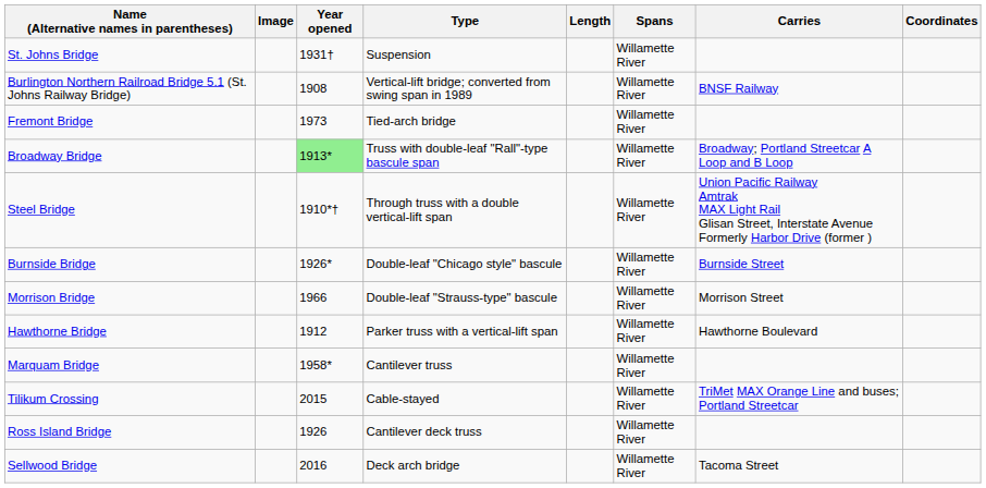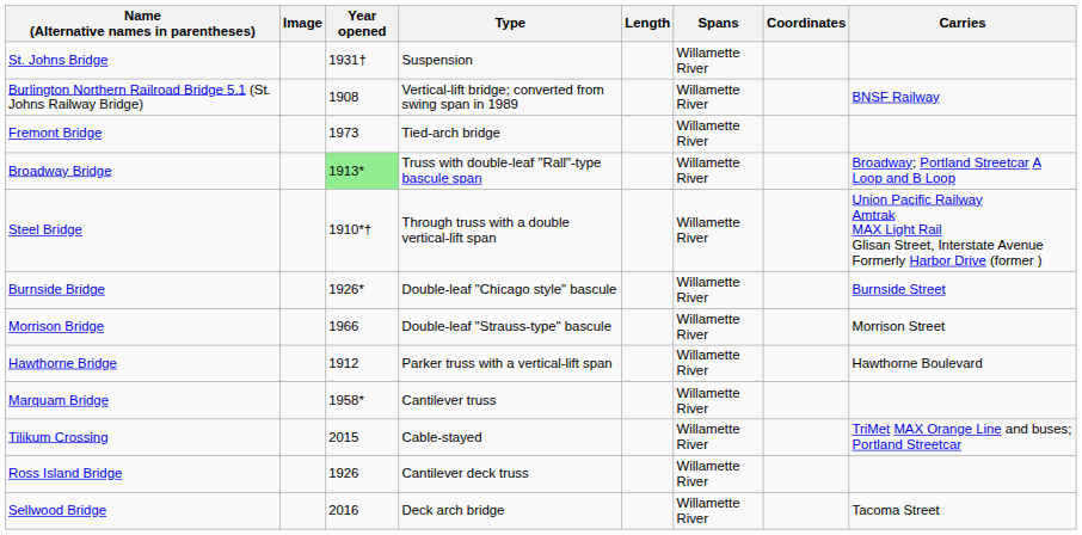 <table class="wikitable sortable" width="100%">
 <tr>
 <th scope="col">Name<br>(Alternative names in parentheses)</th>
 <th scope="col" class="unsortable">Image</th>
 <th scope="col">Year opened</th>
 <th scope="col">Type</th>
 <th scope="col">Length</th>
 <th scope="col">Spans</th>
+<th scope="col">Coordinates</th>
 <th scope="col">Carries</th>
-<th scope="col">Coordinates</th>
 </tr>
 <tr>
 <td><a href='#'>St. Johns Bridge</a></td>
 <td></td>
 <td>1931†</td>
 <td>Suspension</td>
 <td></td>
 <td>Willamette River</td>
 <td></td>
 <td></td>
 </tr>
 <tr>
 <td><a href='#'>Burlington Northern Railroad Bridge 5.1</a> (St. Johns Railway Bridge)</td>
 <td></td>
 <td>1908</td>
 <td>Vertical-lift bridge; converted from swing span in 1989</td>
 <td></td>
 <td>Willamette River</td>
+<td></td>
 <td><a href='#'>BNSF Railway</a></td>
-<td></td>
 </tr>
 <tr>
 <td><a href='#'>Fremont Bridge</a></td>
 <td></td>
 <td>1973</td>
 <td>Tied-arch bridge</td>
 <td></td>
 <td>Willamette River</td>
 <td></td>
 <td></td>
 </tr>
 <tr>
 <td><a href='#'>Broadway Bridge</a></td>
 <td></td>
 <td style="background: lightgreen;">1913*</td>
 <td>Truss with double-leaf "Rall"-type <a href='#'>bascule span</a></td>
 <td></td>
 <td>Willamette River</td>
+<td></td>
 <td><a href='#'>Broadway</a>; <a href='#'>Portland Streetcar</a> <a href='#'>A Loop and B Loop</a></td>
-<td></td>
 </tr>
 <tr>
 <td><a href='#'>Steel Bridge</a></td>
 <td></td>
 <td>1910*†</td>
 <td>Through truss with a double vertical-lift span</td>
 <td></td>
 <td>Willamette River</td>
+<td></td>
 <td><a href='#'>Union Pacific Railway</a><br><a href='#'>Amtrak</a><br><a href='#'>MAX Light Rail</a><br>Glisan Street, Interstate Avenue<br>Formerly <a href='#'>Harbor Drive</a> (former )</td>
-<td></td>
 </tr>
 <tr>
 <td><a href='#'>Burnside Bridge</a></td>
 <td></td>
 <td>1926*</td>
 <td>Double-leaf "Chicago style" bascule</td>
 <td></td>
 <td>Willamette River</td>
+<td></td>
 <td><a href='#'>Burnside Street</a></td>
-<td></td>
 </tr>
 <tr>
 <td><a href='#'>Morrison Bridge</a></td>
 <td></td>
 <td>1966</td>
 <td>Double-leaf "Strauss-type" bascule</td>
 <td></td>
 <td>Willamette River</td>
+<td></td>
 <td>Morrison Street</td>
-<td></td>
 </tr>
 <tr>
 <td><a href='#'>Hawthorne Bridge</a></td>
 <td></td>
 <td>1912</td>
 <td>Parker truss with a vertical-lift span</td>
 <td></td>
 <td>Willamette River</td>
+<td></td>
 <td>Hawthorne Boulevard</td>
-<td></td>
 </tr>
 <tr>
 <td><a href='#'>Marquam Bridge</a></td>
 <td></td>
 <td>1958*</td>
 <td>Cantilever truss</td>
 <td></td>
 <td>Willamette River</td>
 <td></td>
 <td></td>
 </tr>
 <tr>
 <td><a href='#'>Tilikum Crossing</a></td>
 <td></td>
 <td>2015</td>
 <td>Cable-stayed</td>
 <td></td>
 <td>Willamette River</td>
+<td></td>
 <td><a href='#'>TriMet</a> <a href='#'>MAX Orange Line</a> and buses; <a href='#'>Portland Streetcar</a></td>
-<td></td>
 </tr>
 <tr>
 <td><a href='#'>Ross Island Bridge</a></td>
 <td></td>
 <td>1926</td>
 <td>Cantilever deck truss</td>
 <td></td>
 <td>Willamette River</td>
 <td></td>
 <td></td>
 </tr>
 <tr>
 <td><a href='#'>Sellwood Bridge</a></td>
 <td></td>
 <td>2016</td>
 <td>Deck arch bridge</td>
 <td></td>
 <td>Willamette River</td>
+<td></td>
 <td>Tacoma Street</td>
-<td></td>
 </tr>
 </table>
